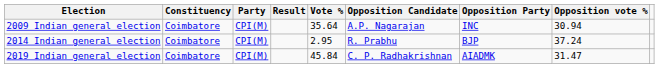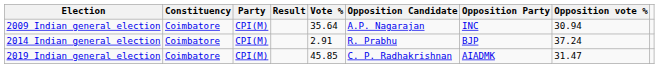 <table class="sortable wikitable"style="font-size: 95%">
 <tr>
 <th>Election</th>
 <th>Constituency</th>
 <th>Party</th>
 <th>Result</th>
 <th>Vote %</th>
 <th>Opposition Candidate</th>
 <th>Opposition Party</th>
 <th>Opposition vote %</th>
 </tr>
 <tr>
 <td><a href='#'>2009 Indian general election</a></td>
 <td><a href='#'>Coimbatore</a></td>
 <td><a href='#'>CPI(M)</a></td>
 <td></td>
 <td>35.64</td>
 <td><a href='#'>A.P. Nagarajan</a></td>
 <td><a href='#'>INC</a></td>
 <td>30.94</td>
 <td></td>
 </tr>
 <tr>
 <td><a href='#'>2014 Indian general election</a></td>
 <td><a href='#'>Coimbatore</a></td>
 <td><a href='#'>CPI(M)</a></td>
 <td></td>
-<td>2.95</td>
+<td>2.91</td>
 <td><a href='#'>R. Prabhu</a></td>
 <td><a href='#'>BJP</a></td>
 <td>37.24</td>
 <td></td>
 </tr>
 <tr>
 <td><a href='#'>2019 Indian general election</a></td>
 <td><a href='#'>Coimbatore</a></td>
 <td><a href='#'>CPI(M)</a></td>
 <td></td>
-<td>45.84</td>
+<td>45.85</td>
 <td><a href='#'>C. P. Radhakrishnan</a></td>
 <td><a href='#'>AIADMK</a></td>
 <td>31.47</td>
 <td></td>
 </tr>
 </table>
